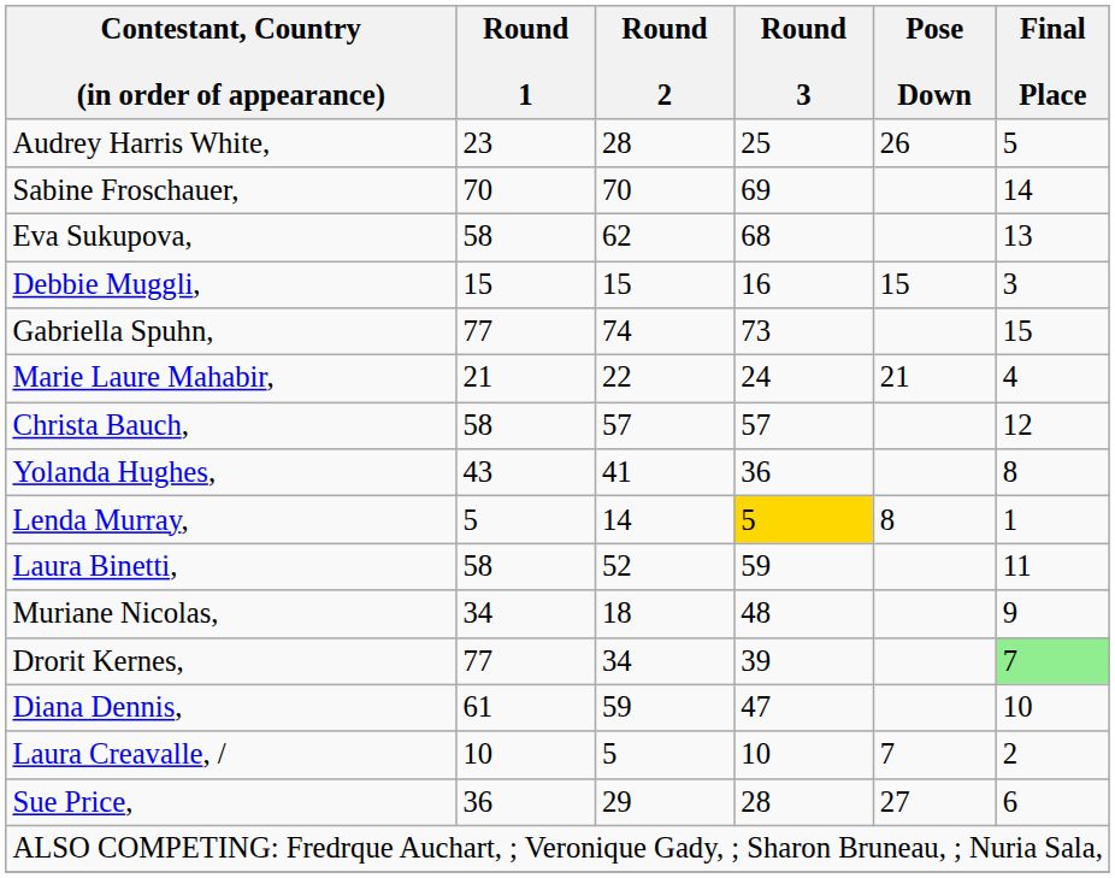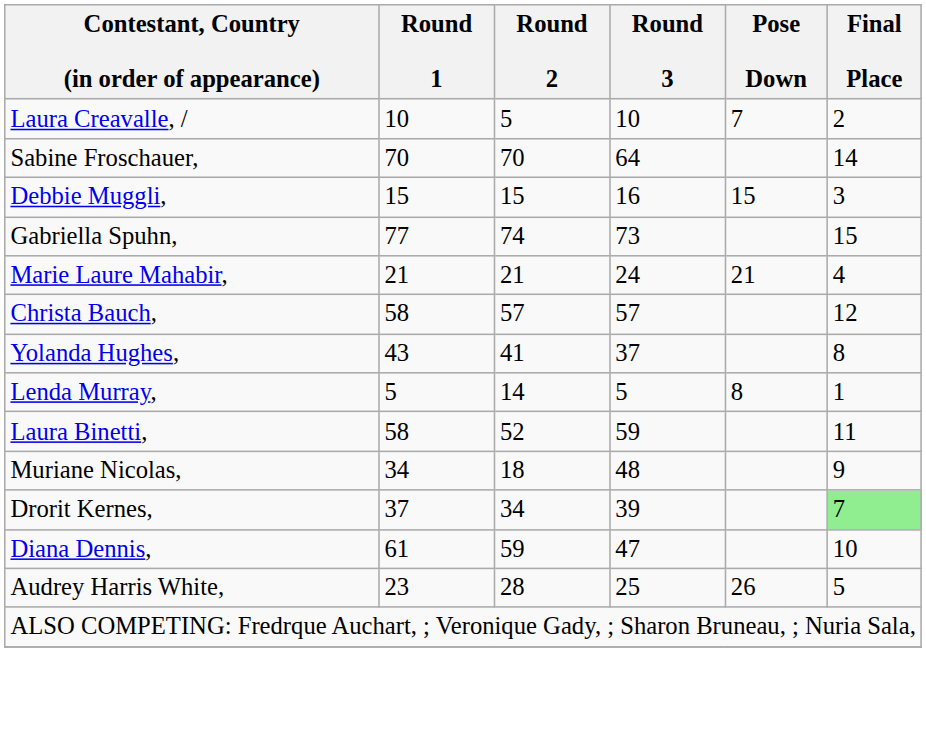 <table class="wikitable">
 <tr>
 <th>Contestant, Country<br><br>(in order of appearance)</th>
 <th>Round<br><br>1</th>
 <th>Round<br><br>2</th>
 <th>Round<br><br>3</th>
 <th>Pose<br><br>Down</th>
 <th>Final<br><br>Place</th>
 </tr>
 <tr>
-<td>Audrey Harris White, </td>
-<td>23</td>
-<td>28</td>
-<td>25</td>
-<td>26</td>
+<td><a href='#'>Laura Creavalle</a>, /</td>
+<td>10</td>
 <td>5</td>
+<td>10</td>
+<td>7</td>
+<td>2</td>
 </tr>
 <tr>
 <td>Sabine Froschauer, </td>
 <td>70</td>
 <td>70</td>
-<td>69</td>
+<td>64</td>
 <td></td>
 <td>14</td>
-</tr>
-<tr>
-<td>Eva Sukupova, </td>
-<td>58</td>
-<td>62</td>
-<td>68</td>
-<td></td>
-<td>13</td>
 </tr>
 <tr>
 <td><a href='#'>Debbie Muggli</a>, </td>
 <td>15</td>
 <td>15</td>
 <td>16</td>
 <td>15</td>
 <td>3</td>
 </tr>
 <tr>
 <td>Gabriella Spuhn, </td>
 <td>77</td>
 <td>74</td>
 <td>73</td>
 <td></td>
 <td>15</td>
 </tr>
 <tr>
 <td><a href='#'>Marie Laure Mahabir</a>, </td>
 <td>21</td>
-<td>22</td>
+<td>21</td>
 <td>24</td>
 <td>21</td>
 <td>4</td>
 </tr>
 <tr>
 <td><a href='#'>Christa Bauch</a>, </td>
 <td>58</td>
 <td>57</td>
 <td>57</td>
 <td></td>
 <td>12</td>
 </tr>
 <tr>
 <td><a href='#'>Yolanda Hughes</a>, </td>
 <td>43</td>
 <td>41</td>
-<td>36</td>
+<td>37</td>
 <td></td>
 <td>8</td>
 </tr>
 <tr>
 <td><a href='#'>Lenda Murray</a>, </td>
 <td>5</td>
 <td>14</td>
-<td style="background: gold;">5</td>
+<td>5</td>
 <td>8</td>
 <td>1</td>
 </tr>
 <tr>
 <td><a href='#'>Laura Binetti</a>, </td>
 <td>58</td>
 <td>52</td>
 <td>59</td>
 <td></td>
 <td>11</td>
 </tr>
 <tr>
 <td>Muriane Nicolas, </td>
 <td>34</td>
 <td>18</td>
 <td>48</td>
 <td></td>
 <td>9</td>
 </tr>
 <tr>
 <td>Drorit Kernes, </td>
-<td>77</td>
+<td>37</td>
 <td>34</td>
 <td>39</td>
 <td></td>
 <td style="background: lightgreen;">7</td>
 </tr>
 <tr>
 <td><a href='#'>Diana Dennis</a>, </td>
 <td>61</td>
 <td>59</td>
 <td>47</td>
 <td></td>
 <td>10</td>
 </tr>
 <tr>
-<td><a href='#'>Laura Creavalle</a>, /</td>
-<td>10</td>
+<td>Audrey Harris White, </td>
+<td>23</td>
+<td>28</td>
+<td>25</td>
+<td>26</td>
 <td>5</td>
-<td>10</td>
-<td>7</td>
-<td>2</td>
-</tr>
-<tr>
-<td><a href='#'>Sue Price</a>, </td>
-<td>36</td>
-<td>29</td>
-<td>28</td>
-<td>27</td>
-<td>6</td>
 </tr>
 <tr>
 <td colspan=6>ALSO COMPETING: Fredrque Auchart, ; Veronique Gady, ; Sharon Bruneau, ; Nuria Sala, </td>
 </tr>
 <tr>
 </tr>
 </table>
